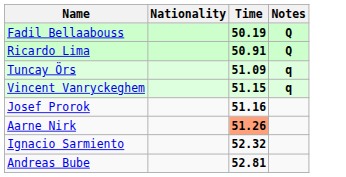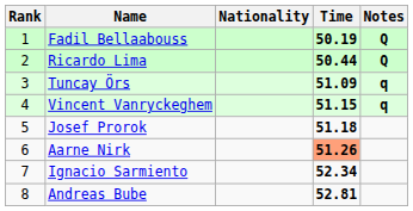 <table class="wikitable sortable" style="text-align:center">
 <tr>
+<th>Rank</th>
 <th>Name</th>
 <th>Nationality</th>
 <th>Time</th>
 <th>Notes</th>
 </tr>
 <tr bgcolor=ccffcc>
+<td>1</td>
 <td align=left><a href='#'>Fadil Bellaabouss</a></td>
 <td align=left></td>
 <td><strong>50.19</strong></td>
 <td><strong>Q</strong></td>
 </tr>
 <tr bgcolor=ccffcc>
+<td>2</td>
 <td align=left><a href='#'>Ricardo Lima</a></td>
 <td align=left></td>
-<td><strong>50.91</strong></td>
+<td><strong>50.44</strong></td>
 <td><strong>Q</strong></td>
 </tr>
 <tr bgcolor=ddffdd>
+<td>3</td>
 <td align=left><a href='#'>Tuncay Örs</a></td>
 <td align=left></td>
 <td><strong>51.09</strong></td>
 <td><strong>q</strong></td>
 </tr>
 <tr bgcolor=ddffdd>
+<td>4</td>
 <td align=left><a href='#'>Vincent Vanryckeghem</a></td>
 <td align=left></td>
 <td><strong>51.15</strong></td>
 <td><strong>q</strong></td>
 </tr>
 <tr>
+<td>5</td>
 <td align=left><a href='#'>Josef Prorok</a></td>
 <td align=left></td>
-<td><strong>51.16</strong></td>
+<td><strong>51.18</strong></td>
 <td></td>
 </tr>
 <tr>
+<td>6</td>
 <td align=left><a href='#'>Aarne Nirk</a></td>
 <td align=left></td>
 <td style="background: lightsalmon;"><strong>51.26</strong></td>
 <td></td>
 </tr>
 <tr>
+<td>7</td>
 <td align=left><a href='#'>Ignacio Sarmiento</a></td>
 <td align=left></td>
-<td><strong>52.32</strong></td>
+<td><strong>52.34</strong></td>
 <td></td>
 </tr>
 <tr>
+<td>8</td>
 <td align=left><a href='#'>Andreas Bube</a></td>
 <td align=left></td>
 <td><strong>52.81</strong></td>
 <td></td>
 </tr>
 </table>
